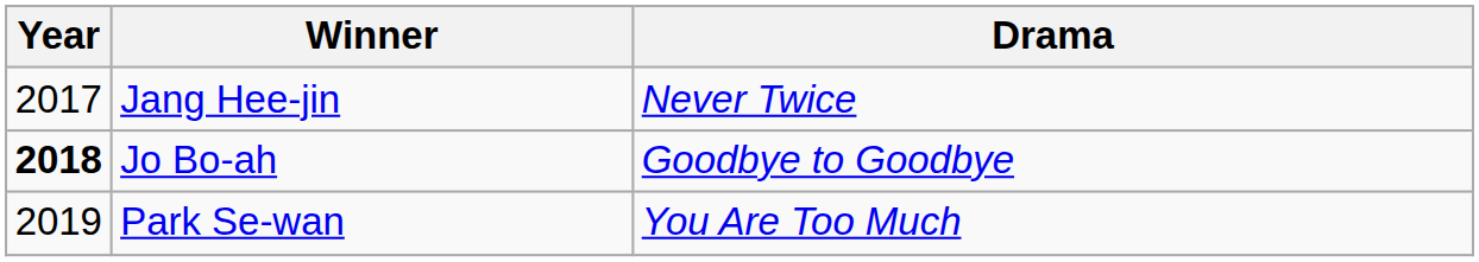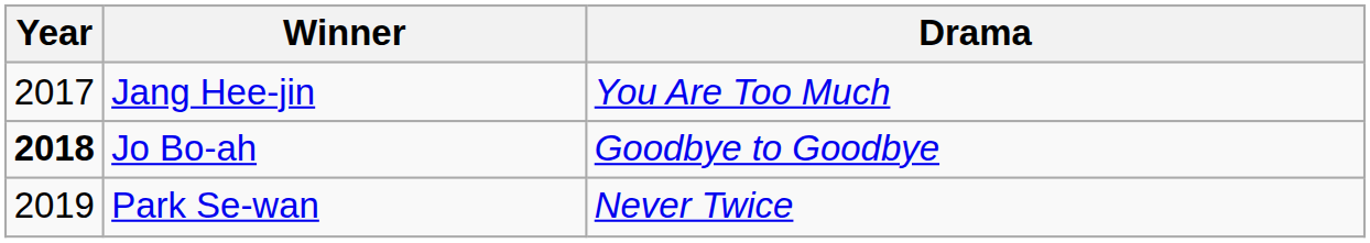 <table class="wikitable" style="width:600px">
 <tr>
 <th width=10>Year</th>
 <th>Winner</th>
 <th>Drama</th>
 </tr>
 <tr>
 <td>2017</td>
 <td><a href='#'>Jang Hee-jin</a></td>
-<td><em><a href='#'>Never Twice</a></em></td>
+<td><em><a href='#'>You Are Too Much</a></em></td>
 </tr>
 <tr>
 <td><strong>2018</strong></td>
 <td><a href='#'>Jo Bo-ah</a></td>
 <td><em><a href='#'>Goodbye to Goodbye</a></em></td>
 </tr>
 <tr>
 <td>2019</td>
 <td><a href='#'>Park Se-wan</a></td>
-<td><em><a href='#'>You Are Too Much</a></em></td>
+<td><em><a href='#'>Never Twice</a></em></td>
 </tr>
 </table>
